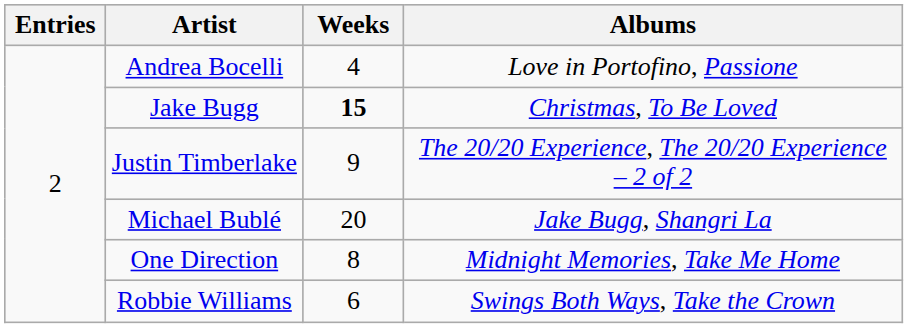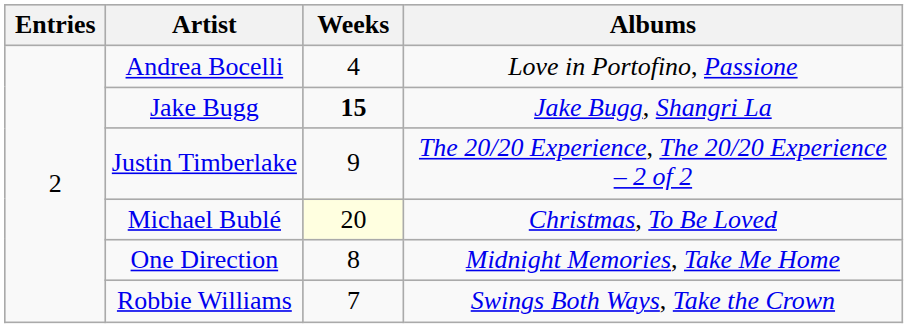 <table class="wikitable sortable" style="text-align: center;">
 <tr>
 <th scope="col" style="width:55px;" data-sort-type="number">Entries</th>
 <th scope="col" style="text-align:center;">Artist</th>
 <th scope="col" style="width:55px;" data-sort-type="number">Weeks</th>
 <th scope="col" style="width:300px;">Albums</th>
 </tr>
 <tr>
 <td rowspan="6">2</td>
 <td><a href='#'>Andrea Bocelli</a></td>
 <td>4</td>
 <td><em>Love in Portofino</em>, <em><a href='#'>Passione</a></em></td>
 </tr>
 <tr>
 <td><a href='#'>Jake Bugg</a></td>
 <td><strong>15</strong></td>
-<td><em><a href='#'>Christmas</a></em>, <em><a href='#'>To Be Loved</a></em></td>
+<td><em><a href='#'>Jake Bugg</a></em>, <em><a href='#'>Shangri La</a></em></td>
 </tr>
 <tr>
 <td><a href='#'>Justin Timberlake</a></td>
 <td>9</td>
 <td><em><a href='#'>The 20/20 Experience</a></em>, <em><a href='#'>The 20/20 Experience – 2 of 2</a></em></td>
 </tr>
 <tr>
 <td><a href='#'>Michael Bublé</a></td>
-<td>20</td>
-<td><em><a href='#'>Jake Bugg</a></em>, <em><a href='#'>Shangri La</a></em></td>
+<td style="background: lightyellow;">20</td>
+<td><em><a href='#'>Christmas</a></em>, <em><a href='#'>To Be Loved</a></em></td>
 </tr>
 <tr>
 <td><a href='#'>One Direction</a></td>
 <td>8</td>
 <td><em><a href='#'>Midnight Memories</a></em>, <em><a href='#'>Take Me Home</a></em></td>
 </tr>
 <tr>
 <td><a href='#'>Robbie Williams</a></td>
-<td>6</td>
+<td>7</td>
 <td><em><a href='#'>Swings Both Ways</a></em>, <em><a href='#'>Take the Crown</a></em></td>
 </tr>
 </table>
